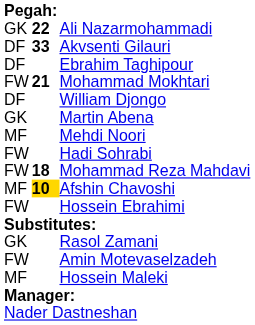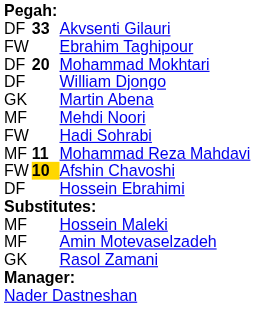 <table style="font-size: 90%" cellspacing="0" cellpadding="0">
 <tr>
 <td colspan="4"><strong>Pegah:</strong></td>
 </tr>
 <tr>
 <th width=25></th>
 <th width=25></th>
 </tr>
 <tr>
-<td>GK</td>
-<td><strong>22</strong></td>
-<td> <a href='#'>Ali Nazarmohammadi</a></td>
-<td></td>
-<td></td>
-<td></td>
-</tr>
-<tr>
 <td>DF</td>
 <td><strong>33</strong></td>
 <td> <a href='#'>Akvsenti Gilauri</a></td>
 <td></td>
 </tr>
 <tr>
-<td>DF</td>
+<td>FW</td>
 <td></td>
 <td> <a href='#'>Ebrahim Taghipour</a></td>
 </tr>
 <tr>
-<td>FW</td>
-<td><strong>21</strong></td>
+<td>DF</td>
+<td><strong>20</strong></td>
 <td> <a href='#'>Mohammad Mokhtari</a></td>
 </tr>
 <tr>
 <td>DF</td>
 <td></td>
 <td> <a href='#'>William Djongo</a></td>
 </tr>
 <tr>
 <td>GK</td>
 <td></td>
 <td> <a href='#'>Martin Abena</a></td>
 </tr>
 <tr>
 <td>MF</td>
 <td></td>
 <td> <a href='#'>Mehdi Noori</a></td>
 </tr>
 <tr>
 <td>FW</td>
 <td></td>
 <td> <a href='#'>Hadi Sohrabi</a></td>
 <td></td>
 <td></td>
 <td></td>
 </tr>
 <tr>
-<td>FW</td>
-<td><strong>18</strong></td>
+<td>MF</td>
+<td><strong>11</strong></td>
 <td> <a href='#'>Mohammad Reza Mahdavi</a></td>
 </tr>
 <tr>
-<td>MF</td>
+<td>FW</td>
 <td style="background: gold;"><strong>10</strong></td>
 <td> <a href='#'>Afshin Chavoshi</a></td>
 <td></td>
 <td></td>
 <td></td>
 </tr>
 <tr>
-<td>FW</td>
+<td>DF</td>
 <td></td>
 <td> <a href='#'>Hossein Ebrahimi</a></td>
 </tr>
 <tr>
 <td colspan=3><strong>Substitutes:</strong></td>
 </tr>
 <tr>
-<td>GK</td>
+<td>MF</td>
 <td></td>
-<td> <a href='#'>Rasol Zamani</a></td>
+<td> <a href='#'>Hossein Maleki</a></td>
 <td></td>
 <td></td>
 <td></td>
 </tr>
 <tr>
-<td>FW</td>
+<td>MF</td>
 <td></td>
 <td> <a href='#'>Amin Motevaselzadeh</a></td>
 <td></td>
 <td></td>
 <td></td>
 </tr>
 <tr>
-<td>MF</td>
+<td>GK</td>
 <td></td>
-<td> <a href='#'>Hossein Maleki</a></td>
+<td> <a href='#'>Rasol Zamani</a></td>
 <td></td>
 <td></td>
 <td></td>
 </tr>
 <tr>
 <td colspan=3><strong>Manager:</strong></td>
 </tr>
 <tr>
 <td colspan=4> <a href='#'>Nader Dastneshan</a></td>
 </tr>
 </table>
